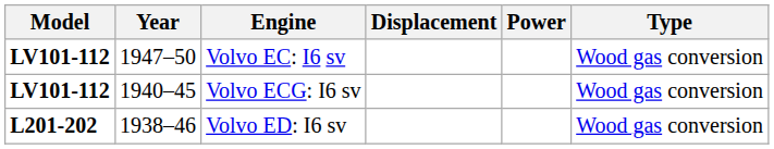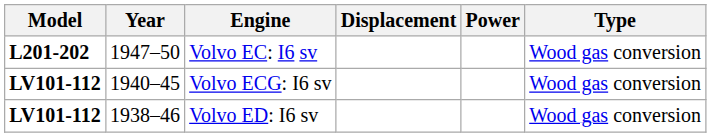 <table class="wikitable">
 <tr>
 <th>Model</th>
 <th>Year</th>
 <th>Engine</th>
 <th>Displacement</th>
 <th>Power</th>
 <th>Type</th>
 </tr>
 <tr style="background:#ffffff;">
-<td><strong>LV101-112</strong></td>
+<td><strong>L201-202</strong></td>
 <td>1947–50</td>
 <td><a href='#'>Volvo EC</a>: <a href='#'>I6</a> <a href='#'>sv</a></td>
 <td></td>
 <td></td>
 <td><a href='#'>Wood gas</a> conversion</td>
 </tr>
 <tr style="background:#ffffff;">
 <td><strong>LV101-112</strong></td>
 <td>1940–45</td>
 <td><a href='#'>Volvo ECG</a>: I6 sv</td>
 <td></td>
 <td></td>
 <td><a href='#'>Wood gas</a> conversion</td>
 </tr>
 <tr style="background:#ffffff;">
-<td><strong>L201-202</strong></td>
+<td><strong>LV101-112</strong></td>
 <td>1938–46</td>
 <td><a href='#'>Volvo ED</a>: I6 sv</td>
 <td></td>
 <td></td>
 <td><a href='#'>Wood gas</a> conversion</td>
 </tr>
 </table>
